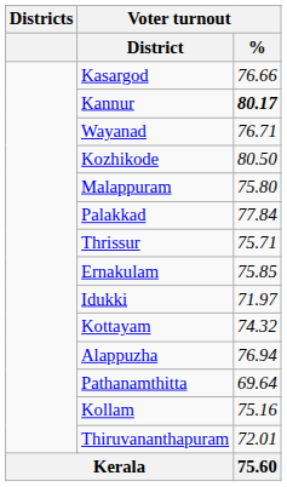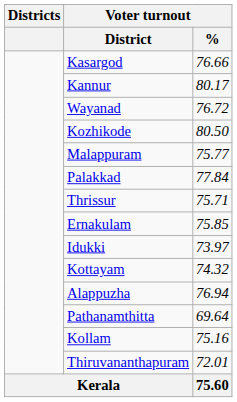 <table class="wikitable">
 <tr>
 <th>Districts</th>
 <th colspan="4">Voter turnout</th>
 </tr>
 <tr>
 <th></th>
 <th>District</th>
 <th colspan="2">%</th>
 </tr>
 <tr>
 <td rowspan ="14"></td>
 <td><a href='#'>Kasargod</a></td>
 <td><em>76.66</em></td>
 </tr>
 <tr>
 <td><a href='#'>Kannur</a></td>
-<td><strong><em>80.17</em></strong></td>
+<td><em>80.17</em></td>
 </tr>
 <tr>
 <td><a href='#'>Wayanad</a></td>
-<td><em>76.71</em></td>
+<td><em>76.72</em></td>
 </tr>
 <tr>
 <td><a href='#'>Kozhikode</a></td>
 <td><em>80.50</em></td>
 </tr>
 <tr>
 <td><a href='#'>Malappuram</a></td>
-<td><em>75.80</em></td>
+<td><em>75.77</em></td>
 </tr>
 <tr>
 <td><a href='#'>Palakkad</a></td>
 <td><em>77.84</em></td>
 </tr>
 <tr>
 <td><a href='#'>Thrissur</a></td>
 <td><em>75.71</em></td>
 </tr>
 <tr>
 <td><a href='#'>Ernakulam</a></td>
 <td><em>75.85</em></td>
 </tr>
 <tr>
 <td><a href='#'>Idukki</a></td>
-<td><em>71.97</em></td>
+<td><em>73.97</em></td>
 </tr>
 <tr>
 <td><a href='#'>Kottayam</a></td>
 <td><em>74.32</em></td>
 </tr>
 <tr>
 <td><a href='#'>Alappuzha</a></td>
 <td><em>76.94</em></td>
 </tr>
 <tr>
 <td><a href='#'>Pathanamthitta</a></td>
 <td><em>69.64</em></td>
 </tr>
 <tr>
 <td><a href='#'>Kollam</a></td>
 <td><em>75.16</em></td>
 </tr>
 <tr>
 <td><a href='#'>Thiruvananthapuram</a></td>
 <td><em>72.01</em></td>
 </tr>
 <tr>
 <th colspan="2">Kerala</th>
 <th colspan="2">75.60</th>
 </tr>
 </table>
